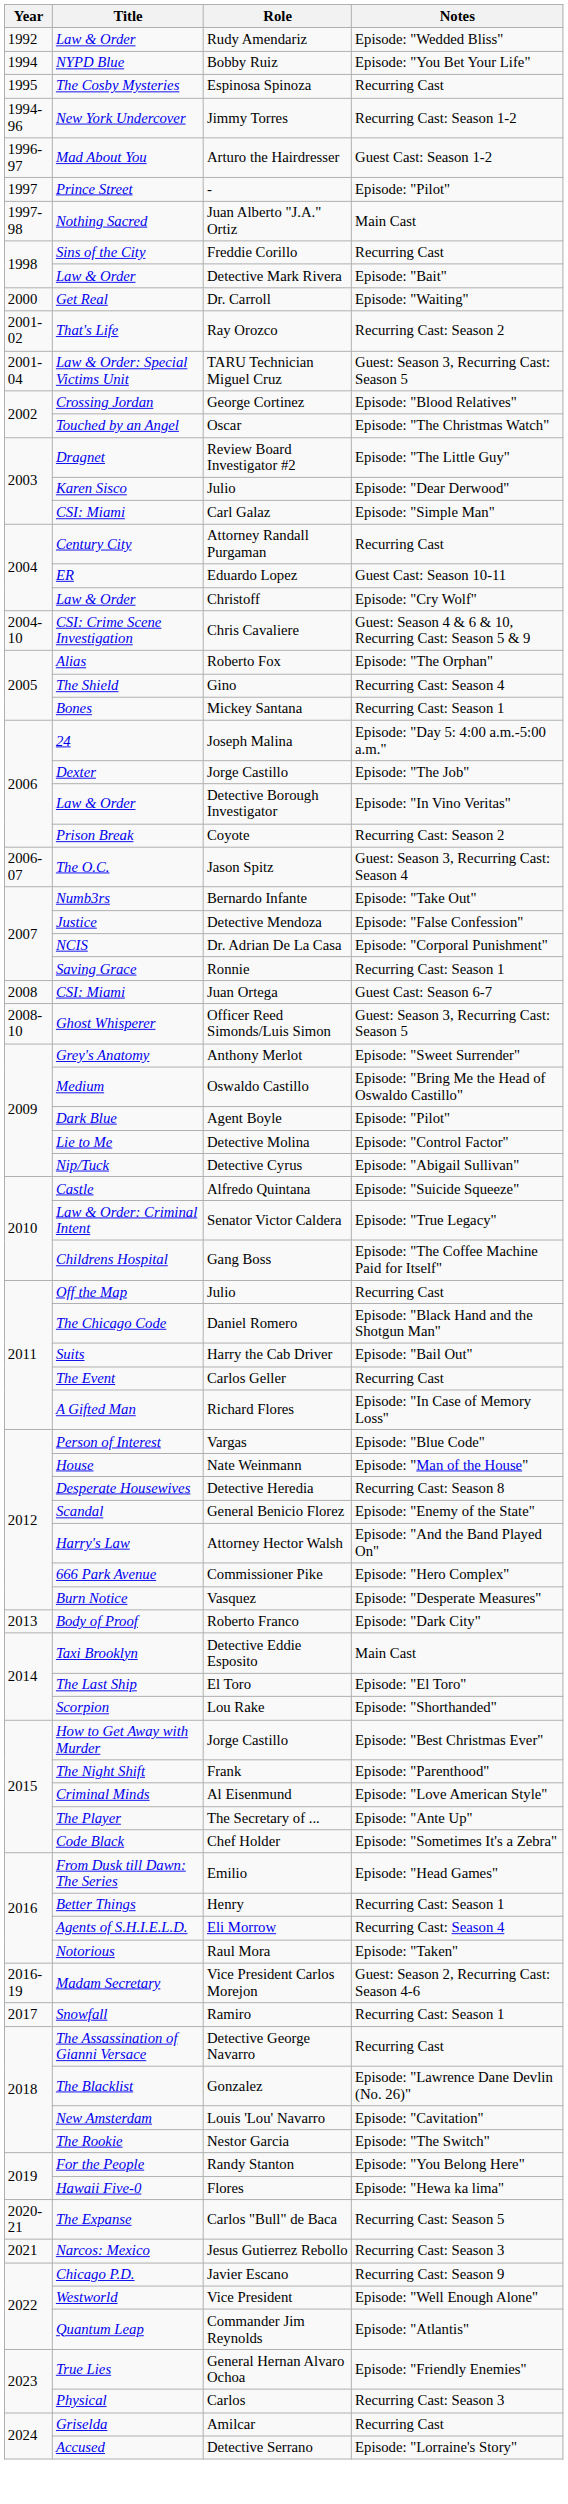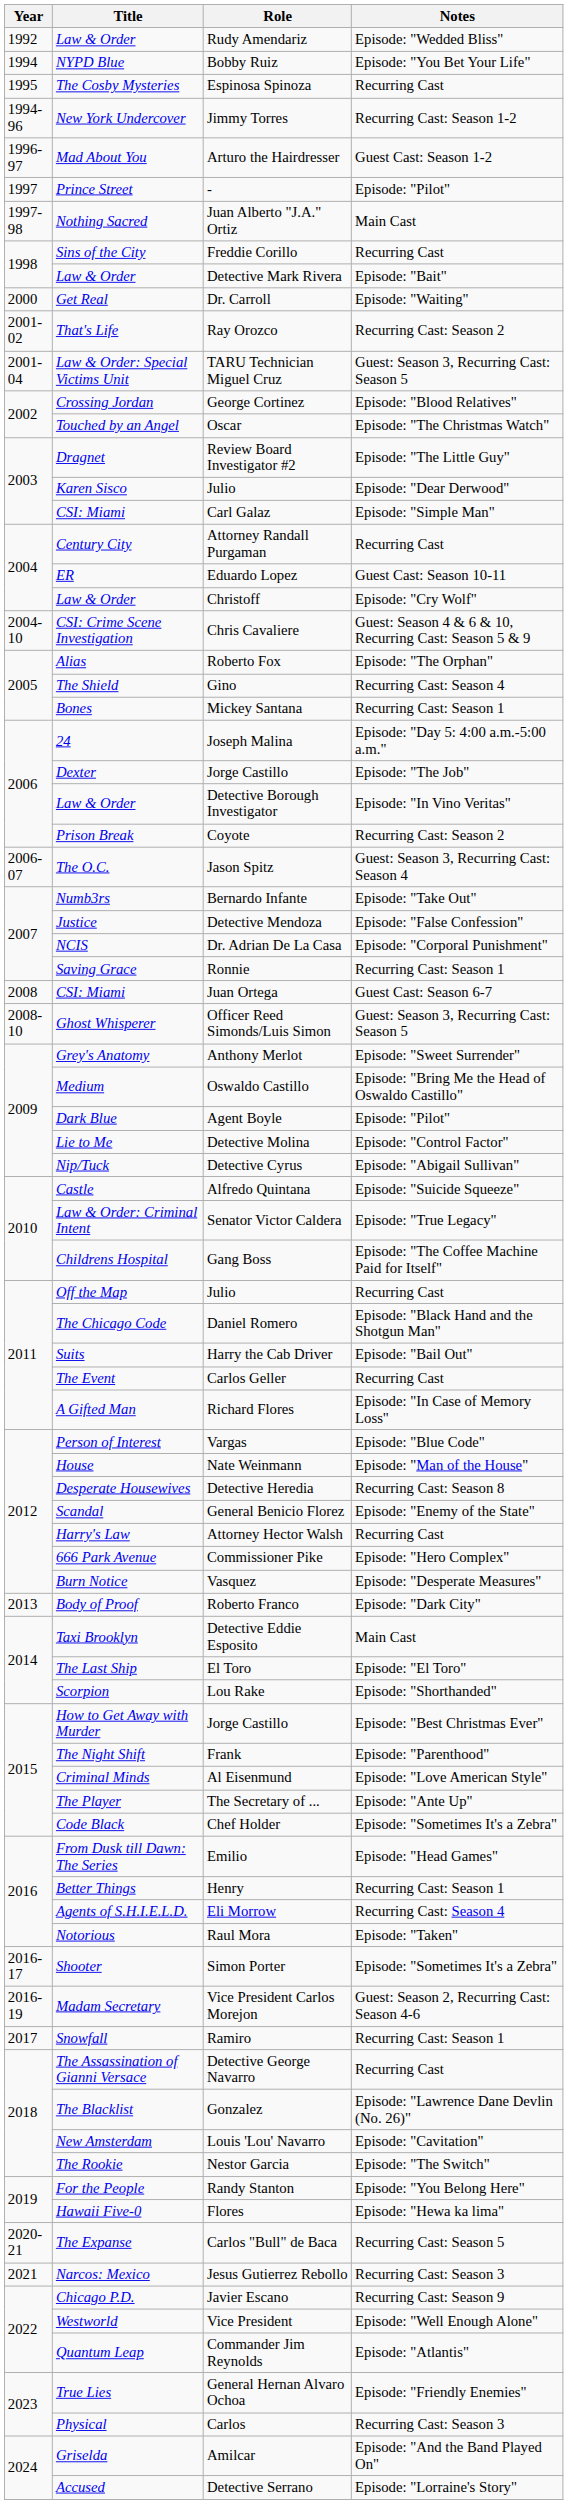 <table class="wikitable sortable">
 <tr>
 <th>Year</th>
 <th>Title</th>
 <th>Role</th>
 <th>Notes</th>
 </tr>
 <tr>
 <td>1992</td>
 <td><em><a href='#'>Law & Order</a></em></td>
 <td>Rudy Amendariz</td>
 <td>Episode: "Wedded Bliss"</td>
 </tr>
 <tr>
 <td>1994</td>
 <td><em><a href='#'>NYPD Blue</a></em></td>
 <td>Bobby Ruiz</td>
 <td>Episode: "You Bet Your Life"</td>
 </tr>
 <tr>
 <td>1995</td>
 <td><em><a href='#'>The Cosby Mysteries</a></em></td>
 <td>Espinosa Spinoza</td>
 <td>Recurring Cast</td>
 </tr>
 <tr>
 <td>1994-96</td>
 <td><em><a href='#'>New York Undercover</a></em></td>
 <td>Jimmy Torres</td>
 <td>Recurring Cast: Season 1-2</td>
 </tr>
 <tr>
 <td>1996-97</td>
 <td><em><a href='#'>Mad About You</a></em></td>
 <td>Arturo the Hairdresser</td>
 <td>Guest Cast: Season 1-2</td>
 </tr>
 <tr>
 <td>1997</td>
 <td><em><a href='#'>Prince Street</a></em></td>
 <td>-</td>
 <td>Episode: "Pilot"</td>
 </tr>
 <tr>
 <td>1997-98</td>
 <td><em><a href='#'>Nothing Sacred</a></em></td>
 <td>Juan Alberto "J.A." Ortiz</td>
 <td>Main Cast</td>
 </tr>
 <tr>
 <td rowspan=2>1998</td>
 <td><em><a href='#'>Sins of the City</a></em></td>
 <td>Freddie Corillo</td>
 <td>Recurring Cast</td>
 </tr>
 <tr>
 <td><em><a href='#'>Law & Order</a></em></td>
 <td>Detective Mark Rivera</td>
 <td>Episode: "Bait"</td>
 </tr>
 <tr>
 <td>2000</td>
 <td><em><a href='#'>Get Real</a></em></td>
 <td>Dr. Carroll</td>
 <td>Episode: "Waiting"</td>
 </tr>
 <tr>
 <td>2001-02</td>
 <td><em><a href='#'>That's Life</a></em></td>
 <td>Ray Orozco</td>
 <td>Recurring Cast: Season 2</td>
 </tr>
 <tr>
 <td>2001-04</td>
 <td><em><a href='#'>Law & Order: Special Victims Unit</a></em></td>
 <td>TARU Technician Miguel Cruz</td>
 <td>Guest: Season 3, Recurring Cast: Season 5</td>
 </tr>
 <tr>
 <td rowspan=2>2002</td>
 <td><em><a href='#'>Crossing Jordan</a></em></td>
 <td>George Cortinez</td>
 <td>Episode: "Blood Relatives"</td>
 </tr>
 <tr>
 <td><em><a href='#'>Touched by an Angel</a></em></td>
 <td>Oscar</td>
 <td>Episode: "The Christmas Watch"</td>
 </tr>
 <tr>
 <td rowspan=3>2003</td>
 <td><em><a href='#'>Dragnet</a></em></td>
 <td>Review Board Investigator #2</td>
 <td>Episode: "The Little Guy"</td>
 </tr>
 <tr>
 <td><em><a href='#'>Karen Sisco</a></em></td>
 <td>Julio</td>
 <td>Episode: "Dear Derwood"</td>
 </tr>
 <tr>
 <td><em><a href='#'>CSI: Miami</a></em></td>
 <td>Carl Galaz</td>
 <td>Episode: "Simple Man"</td>
 </tr>
 <tr>
 <td rowspan=3>2004</td>
 <td><em><a href='#'>Century City</a></em></td>
 <td>Attorney Randall Purgaman</td>
 <td>Recurring Cast</td>
 </tr>
 <tr>
 <td><em><a href='#'>ER</a></em></td>
 <td>Eduardo Lopez</td>
 <td>Guest Cast: Season 10-11</td>
 </tr>
 <tr>
 <td><em><a href='#'>Law & Order</a></em></td>
 <td>Christoff</td>
 <td>Episode: "Cry Wolf"</td>
 </tr>
 <tr>
 <td>2004-10</td>
 <td><em><a href='#'>CSI: Crime Scene Investigation</a></em></td>
 <td>Chris Cavaliere</td>
 <td>Guest: Season 4 & 6 & 10, Recurring Cast: Season 5 & 9</td>
 </tr>
 <tr>
 <td rowspan=3>2005</td>
 <td><em><a href='#'>Alias</a></em></td>
 <td>Roberto Fox</td>
 <td>Episode: "The Orphan"</td>
 </tr>
 <tr>
 <td><em><a href='#'>The Shield</a></em></td>
 <td>Gino</td>
 <td>Recurring Cast: Season 4</td>
 </tr>
 <tr>
 <td><em><a href='#'>Bones</a></em></td>
 <td>Mickey Santana</td>
 <td>Recurring Cast: Season 1</td>
 </tr>
 <tr>
 <td rowspan=4>2006</td>
 <td><em><a href='#'>24</a></em></td>
 <td>Joseph Malina</td>
 <td>Episode: "Day 5: 4:00 a.m.-5:00 a.m."</td>
 </tr>
 <tr>
 <td><em><a href='#'>Dexter</a></em></td>
 <td>Jorge Castillo</td>
 <td>Episode: "The Job"</td>
 </tr>
 <tr>
 <td><em><a href='#'>Law & Order</a></em></td>
 <td>Detective Borough Investigator</td>
 <td>Episode: "In Vino Veritas"</td>
 </tr>
 <tr>
 <td><em><a href='#'>Prison Break</a></em></td>
 <td>Coyote</td>
 <td>Recurring Cast: Season 2</td>
 </tr>
 <tr>
 <td>2006-07</td>
 <td><em><a href='#'>The O.C.</a></em></td>
 <td>Jason Spitz</td>
 <td>Guest: Season 3, Recurring Cast: Season 4</td>
 </tr>
 <tr>
 <td rowspan=4>2007</td>
 <td><em><a href='#'>Numb3rs</a></em></td>
 <td>Bernardo Infante</td>
 <td>Episode: "Take Out"</td>
 </tr>
 <tr>
 <td><em><a href='#'>Justice</a></em></td>
 <td>Detective Mendoza</td>
 <td>Episode: "False Confession"</td>
 </tr>
 <tr>
 <td><em><a href='#'>NCIS</a></em></td>
 <td>Dr. Adrian De La Casa</td>
 <td>Episode: "Corporal Punishment"</td>
 </tr>
 <tr>
 <td><em><a href='#'>Saving Grace</a></em></td>
 <td>Ronnie</td>
 <td>Recurring Cast: Season 1</td>
 </tr>
 <tr>
 <td>2008</td>
 <td><em><a href='#'>CSI: Miami</a></em></td>
 <td>Juan Ortega</td>
 <td>Guest Cast: Season 6-7</td>
 </tr>
 <tr>
 <td>2008-10</td>
 <td><em><a href='#'>Ghost Whisperer</a></em></td>
 <td>Officer Reed Simonds/Luis Simon</td>
 <td>Guest: Season 3, Recurring Cast: Season 5</td>
 </tr>
 <tr>
 <td rowspan=5>2009</td>
 <td><em><a href='#'>Grey's Anatomy</a></em></td>
 <td>Anthony Merlot</td>
 <td>Episode: "Sweet Surrender"</td>
 </tr>
 <tr>
 <td><em><a href='#'>Medium</a></em></td>
 <td>Oswaldo Castillo</td>
 <td>Episode: "Bring Me the Head of Oswaldo Castillo"</td>
 </tr>
 <tr>
 <td><em><a href='#'>Dark Blue</a></em></td>
 <td>Agent Boyle</td>
 <td>Episode: "Pilot"</td>
 </tr>
 <tr>
 <td><em><a href='#'>Lie to Me</a></em></td>
 <td>Detective Molina</td>
 <td>Episode: "Control Factor"</td>
 </tr>
 <tr>
 <td><em><a href='#'>Nip/Tuck</a></em></td>
 <td>Detective Cyrus</td>
 <td>Episode: "Abigail Sullivan"</td>
 </tr>
 <tr>
 <td rowspan=3>2010</td>
 <td><em><a href='#'>Castle</a></em></td>
 <td>Alfredo Quintana</td>
 <td>Episode: "Suicide Squeeze"</td>
 </tr>
 <tr>
 <td><em><a href='#'>Law & Order: Criminal Intent</a></em></td>
 <td>Senator Victor Caldera</td>
 <td>Episode: "True Legacy"</td>
 </tr>
 <tr>
 <td><em><a href='#'>Childrens Hospital</a></em></td>
 <td>Gang Boss</td>
 <td>Episode: "The Coffee Machine Paid for Itself"</td>
 </tr>
 <tr>
 <td rowspan=5>2011</td>
 <td><em><a href='#'>Off the Map</a></em></td>
 <td>Julio</td>
 <td>Recurring Cast</td>
 </tr>
 <tr>
 <td><em><a href='#'>The Chicago Code</a></em></td>
 <td>Daniel Romero</td>
 <td>Episode: "Black Hand and the Shotgun Man"</td>
 </tr>
 <tr>
 <td><em><a href='#'>Suits</a></em></td>
 <td>Harry the Cab Driver</td>
 <td>Episode: "Bail Out"</td>
 </tr>
 <tr>
 <td><em><a href='#'>The Event</a></em></td>
 <td>Carlos Geller</td>
 <td>Recurring Cast</td>
 </tr>
 <tr>
 <td><em><a href='#'>A Gifted Man</a></em></td>
 <td>Richard Flores</td>
 <td>Episode: "In Case of Memory Loss"</td>
 </tr>
 <tr>
 <td rowspan=7>2012</td>
 <td><em><a href='#'>Person of Interest</a></em></td>
 <td>Vargas</td>
 <td>Episode: "Blue Code"</td>
 </tr>
 <tr>
 <td><em><a href='#'>House</a></em></td>
 <td>Nate Weinmann</td>
 <td>Episode: "<a href='#'>Man of the House</a>"</td>
 </tr>
 <tr>
 <td><em><a href='#'>Desperate Housewives</a></em></td>
 <td>Detective Heredia</td>
 <td>Recurring Cast: Season 8</td>
 </tr>
 <tr>
 <td><em><a href='#'>Scandal</a></em></td>
 <td>General Benicio Florez</td>
 <td>Episode: "Enemy of the State"</td>
 </tr>
 <tr>
 <td><em><a href='#'>Harry's Law</a></em></td>
 <td>Attorney Hector Walsh</td>
-<td>Episode: "And the Band Played On"</td>
+<td>Recurring Cast</td>
 </tr>
 <tr>
 <td><em><a href='#'>666 Park Avenue</a></em></td>
 <td>Commissioner Pike</td>
 <td>Episode: "Hero Complex"</td>
 </tr>
 <tr>
 <td><em><a href='#'>Burn Notice</a></em></td>
 <td>Vasquez</td>
 <td>Episode: "Desperate Measures"</td>
 </tr>
 <tr>
 <td>2013</td>
 <td><em><a href='#'>Body of Proof</a></em></td>
 <td>Roberto Franco</td>
 <td>Episode: "Dark City"</td>
 </tr>
 <tr>
 <td rowspan=3>2014</td>
 <td><em><a href='#'>Taxi Brooklyn</a></em></td>
 <td>Detective Eddie Esposito</td>
 <td>Main Cast</td>
 </tr>
 <tr>
 <td><em><a href='#'>The Last Ship</a></em></td>
 <td>El Toro</td>
 <td>Episode: "El Toro"</td>
 </tr>
 <tr>
 <td><em><a href='#'>Scorpion</a></em></td>
 <td>Lou Rake</td>
 <td>Episode: "Shorthanded"</td>
 </tr>
 <tr>
 <td rowspan=5>2015</td>
 <td><em><a href='#'>How to Get Away with Murder</a></em></td>
 <td>Jorge Castillo</td>
 <td>Episode: "Best Christmas Ever"</td>
 </tr>
 <tr>
 <td><em><a href='#'>The Night Shift</a></em></td>
 <td>Frank</td>
 <td>Episode: "Parenthood"</td>
 </tr>
 <tr>
 <td><em><a href='#'>Criminal Minds</a></em></td>
 <td>Al Eisenmund</td>
 <td>Episode: "Love American Style"</td>
 </tr>
 <tr>
 <td><em><a href='#'>The Player</a></em></td>
 <td>The Secretary of ...</td>
 <td>Episode: "Ante Up"</td>
 </tr>
 <tr>
 <td><em><a href='#'>Code Black</a></em></td>
 <td>Chef Holder</td>
 <td>Episode: "Sometimes It's a Zebra"</td>
 </tr>
 <tr>
 <td rowspan=4>2016</td>
 <td><em><a href='#'>From Dusk till Dawn: The Series</a></em></td>
 <td>Emilio</td>
 <td>Episode: "Head Games"</td>
 </tr>
 <tr>
 <td><em><a href='#'>Better Things</a></em></td>
 <td>Henry</td>
 <td>Recurring Cast: Season 1</td>
 </tr>
 <tr>
 <td><em><a href='#'>Agents of S.H.I.E.L.D.</a></em></td>
 <td><a href='#'>Eli Morrow</a></td>
 <td>Recurring Cast: <a href='#'>Season 4</a></td>
 </tr>
 <tr>
 <td><em><a href='#'>Notorious</a></em></td>
 <td>Raul Mora</td>
 <td>Episode: "Taken"</td>
+</tr>
+<tr>
+<td>2016-17</td>
+<td><em><a href='#'>Shooter</a></em></td>
+<td>Simon Porter</td>
+<td>Episode: "Sometimes It's a Zebra"</td>
 </tr>
 <tr>
 <td>2016-19</td>
 <td><em><a href='#'>Madam Secretary</a></em></td>
 <td>Vice President Carlos Morejon</td>
 <td>Guest: Season 2, Recurring Cast: Season 4-6</td>
 </tr>
 <tr>
 <td>2017</td>
 <td><em><a href='#'>Snowfall</a></em></td>
 <td>Ramiro</td>
 <td>Recurring Cast: Season 1</td>
 </tr>
 <tr>
 <td rowspan=4>2018</td>
 <td><em><a href='#'>The Assassination of Gianni Versace</a></em></td>
 <td>Detective George Navarro</td>
 <td>Recurring Cast</td>
 </tr>
 <tr>
 <td><em><a href='#'>The Blacklist</a></em></td>
 <td>Gonzalez</td>
 <td>Episode: "Lawrence Dane Devlin (No. 26)"</td>
 </tr>
 <tr>
 <td><em><a href='#'>New Amsterdam</a></em></td>
 <td>Louis 'Lou' Navarro</td>
 <td>Episode: "Cavitation"</td>
 </tr>
 <tr>
 <td><em><a href='#'>The Rookie</a></em></td>
 <td>Nestor Garcia</td>
 <td>Episode: "The Switch"</td>
 </tr>
 <tr>
 <td rowspan=2>2019</td>
 <td><em><a href='#'>For the People</a></em></td>
 <td>Randy Stanton</td>
 <td>Episode: "You Belong Here"</td>
 </tr>
 <tr>
 <td><em><a href='#'>Hawaii Five-0</a></em></td>
 <td>Flores</td>
 <td>Episode: "Hewa ka lima"</td>
 </tr>
 <tr>
 <td>2020-21</td>
 <td><em><a href='#'>The Expanse</a></em></td>
 <td>Carlos "Bull" de Baca</td>
 <td>Recurring Cast: Season 5</td>
 </tr>
 <tr>
 <td>2021</td>
 <td><em><a href='#'>Narcos: Mexico</a></em></td>
 <td>Jesus Gutierrez Rebollo</td>
 <td>Recurring Cast: Season 3</td>
 </tr>
 <tr>
 <td rowspan=3>2022</td>
 <td><em><a href='#'>Chicago P.D.</a></em></td>
 <td>Javier Escano</td>
 <td>Recurring Cast: Season 9</td>
 </tr>
 <tr>
 <td><em><a href='#'>Westworld</a></em></td>
 <td>Vice President</td>
 <td>Episode: "Well Enough Alone"</td>
 </tr>
 <tr>
 <td><em><a href='#'>Quantum Leap</a></em></td>
 <td>Commander Jim Reynolds</td>
 <td>Episode: "Atlantis"</td>
 </tr>
 <tr>
 <td rowspan=2>2023</td>
 <td><em><a href='#'>True Lies</a></em></td>
 <td>General Hernan Alvaro Ochoa</td>
 <td>Episode: "Friendly Enemies"</td>
 </tr>
 <tr>
 <td><em><a href='#'>Physical</a></em></td>
 <td>Carlos</td>
 <td>Recurring Cast: Season 3</td>
 </tr>
 <tr>
 <td rowspan=2>2024</td>
 <td><em><a href='#'>Griselda</a></em></td>
 <td>Amilcar</td>
-<td>Recurring Cast</td>
+<td>Episode: "And the Band Played On"</td>
 </tr>
 <tr>
 <td><em><a href='#'>Accused</a></em></td>
 <td>Detective Serrano</td>
 <td>Episode: "Lorraine's Story"</td>
 </tr>
 </table>
